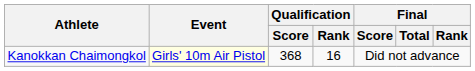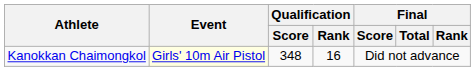 <table class="wikitable" style="font-size:90%">
 <tr>
 <th rowspan="2">Athlete</th>
 <th rowspan="2">Event</th>
 <th colspan="2">Qualification</th>
 <th colspan="3">Final</th>
 </tr>
 <tr>
 <th>Score</th>
 <th>Rank</th>
 <th>Score</th>
 <th>Total</th>
 <th>Rank</th>
 </tr>
 <tr>
 <td><a href='#'>Kanokkan Chaimongkol</a></td>
 <td style="background: lightyellow;"><a href='#'>Girls' 10m Air Pistol</a></td>
-<td align=center>368</td>
+<td align=center>348</td>
 <td align=center>16</td>
 <td colspan=3 align=center>Did not advance</td>
 </tr>
 </table>
